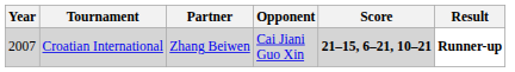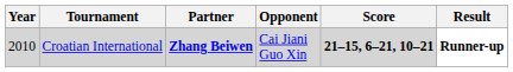 <table class="sortable wikitable" style="font-size: 90%;">
 <tr>
 <th>Year</th>
 <th>Tournament</th>
 <th>Partner</th>
 <th>Opponent</th>
 <th>Score</th>
 <th>Result</th>
 </tr>
 <tr style="background:#D5D5D5">
-<td align="center">2007</td>
+<td align="center">2010</td>
 <td align="left"><a href='#'>Croatian International</a></td>
-<td align="left"> <a href='#'>Zhang Beiwen</a></td>
+<td align="left"><strong> <a href='#'>Zhang Beiwen</a></strong></td>
 <td align="left"> <a href='#'>Cai Jiani</a><br> <a href='#'>Guo Xin</a></td>
 <td align="left"><strong>21–15, 6–21, 10–21</strong></td>
 <td style="text-align:left; background:white"> <strong>Runner-up</strong></td>
 </tr>
 </table>
